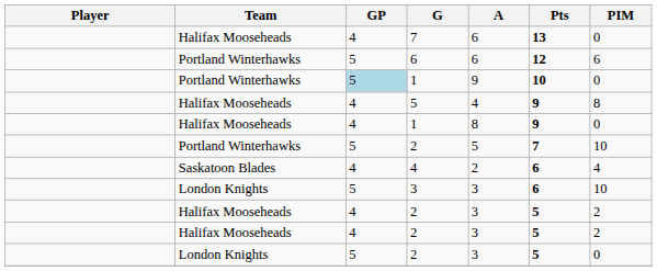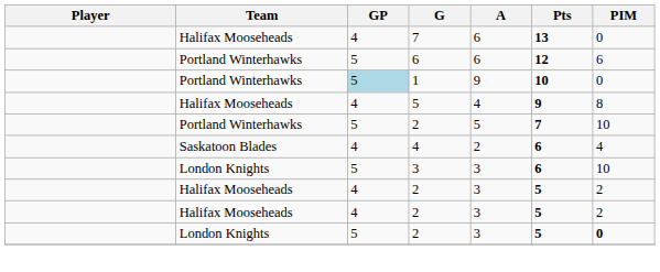 <table class="wikitable sortable">
 <tr>
 <th style="width:12em">Player</th>
 <th style="width:12em">Team</th>
 <th style="width:4em">GP</th>
 <th style="width:4em">G</th>
 <th style="width:4em">A</th>
 <th style="width:4em">Pts</th>
 <th style="width:4em">PIM</th>
 </tr>
 <tr>
 <td></td>
 <td align=left>Halifax Mooseheads</td>
 <td>4</td>
 <td>7</td>
 <td>6</td>
 <td><strong>13</strong></td>
 <td>0</td>
 </tr>
 <tr>
 <td></td>
 <td align=left>Portland Winterhawks</td>
 <td>5</td>
 <td>6</td>
 <td>6</td>
 <td><strong>12</strong></td>
 <td>6</td>
 </tr>
 <tr>
 <td></td>
 <td align=left>Portland Winterhawks</td>
 <td style="background: lightblue;">5</td>
 <td>1</td>
 <td>9</td>
 <td><strong>10</strong></td>
 <td>0</td>
 </tr>
 <tr>
 <td></td>
 <td align=left>Halifax Mooseheads</td>
 <td>4</td>
 <td>5</td>
 <td>4</td>
 <td><strong>9</strong></td>
 <td>8</td>
-</tr>
-<tr>
-<td></td>
-<td align=left>Halifax Mooseheads</td>
-<td>4</td>
-<td>1</td>
-<td>8</td>
-<td><strong>9</strong></td>
-<td>0</td>
 </tr>
 <tr>
 <td></td>
 <td align=left>Portland Winterhawks</td>
 <td>5</td>
 <td>2</td>
 <td>5</td>
 <td><strong>7</strong></td>
 <td>10</td>
 </tr>
 <tr>
 <td></td>
 <td align=left>Saskatoon Blades</td>
 <td>4</td>
 <td>4</td>
 <td>2</td>
 <td><strong>6</strong></td>
 <td>4</td>
 </tr>
 <tr>
 <td></td>
 <td align=left>London Knights</td>
 <td>5</td>
 <td>3</td>
 <td>3</td>
 <td><strong>6</strong></td>
 <td>10</td>
 </tr>
 <tr>
 <td></td>
 <td align=left>Halifax Mooseheads</td>
 <td>4</td>
 <td>2</td>
 <td>3</td>
 <td><strong>5</strong></td>
 <td>2</td>
 </tr>
 <tr>
 <td></td>
 <td align=left>Halifax Mooseheads</td>
 <td>4</td>
 <td>2</td>
 <td>3</td>
 <td><strong>5</strong></td>
 <td>2</td>
 </tr>
 <tr>
 <td></td>
 <td align=left>London Knights</td>
 <td>5</td>
 <td>2</td>
 <td>3</td>
 <td><strong>5</strong></td>
-<td>0</td>
+<td><strong>0</strong></td>
 </tr>
 <tr>
 </tr>
 </table>
